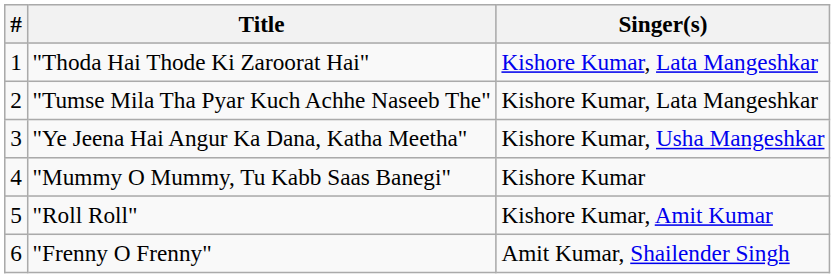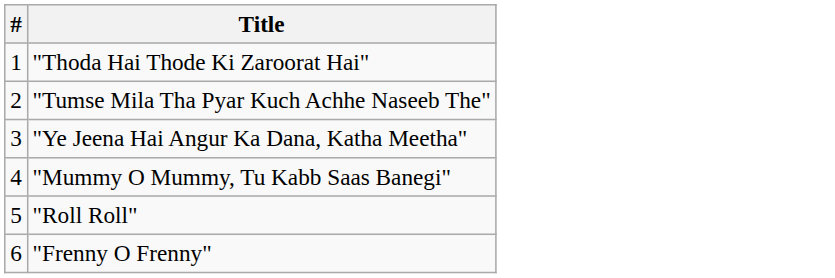 <table class="wikitable" style="font-size:95%;">
 <tr>
 <th>#</th>
 <th>Title</th>
-<th>Singer(s)</th>
 </tr>
 <tr>
 <td>1</td>
 <td>"Thoda Hai Thode Ki Zaroorat Hai"</td>
-<td><a href='#'>Kishore Kumar</a>, <a href='#'>Lata Mangeshkar</a></td>
 </tr>
 <tr>
 <td>2</td>
 <td>"Tumse Mila Tha Pyar Kuch Achhe Naseeb The"</td>
-<td>Kishore Kumar, Lata Mangeshkar</td>
 </tr>
 <tr>
 <td>3</td>
 <td>"Ye Jeena Hai Angur Ka Dana, Katha Meetha"</td>
-<td>Kishore Kumar, <a href='#'>Usha Mangeshkar</a></td>
 </tr>
 <tr>
 <td>4</td>
 <td>"Mummy O Mummy, Tu Kabb Saas Banegi"</td>
-<td>Kishore Kumar</td>
 </tr>
 <tr>
 <td>5</td>
 <td>"Roll Roll"</td>
-<td>Kishore Kumar, <a href='#'>Amit Kumar</a></td>
 </tr>
 <tr>
 <td>6</td>
 <td>"Frenny O Frenny"</td>
-<td>Amit Kumar, <a href='#'>Shailender Singh</a></td>
 </tr>
 </table>
